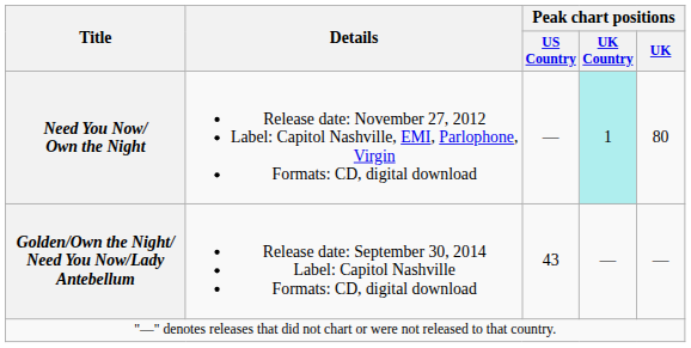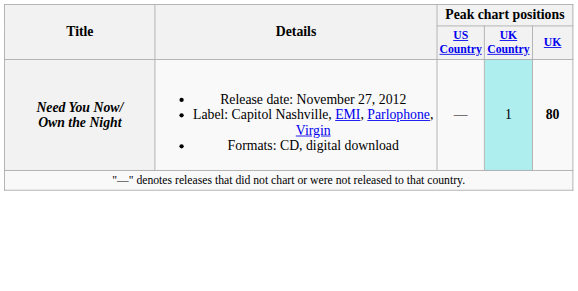 <table class="wikitable plainrowheaders" style="text-align:center;">
 <tr>
 <th scope="col" rowspan="2" style="width:10.5em;">Title</th>
 <th scope="col" rowspan="2" style="width:20em;">Details</th>
 <th colspan="3">Peak chart positions</th>
 </tr>
 <tr>
 <th scope="col" style="width:3em;font-size:85%;"><a href='#'>US Country</a><br></th>
 <th scope="col" style="width:3em;font-size:85%;"><a href='#'>UK Country</a><br></th>
 <th scope="col" style="width:3em;font-size:85%;"><a href='#'>UK</a><br></th>
 </tr>
 <tr>
 <th scope="row"><em>Need You Now/<br>Own the Night</em></th>
 <td><br><ul><li>Release date: November 27, 2012</li><li>Label: Capitol Nashville, <a href='#'>EMI</a>, <a href='#'>Parlophone</a>, <a href='#'>Virgin</a></li><li>Formats: CD, digital download</li></ul></td>
 <td>—</td>
 <td style="background: paleturquoise;">1</td>
-<td>80</td>
-</tr>
-<tr>
-<th scope="row"><em>Golden/Own the Night/<br>Need You Now/Lady Antebellum</em></th>
-<td><br><ul><li>Release date: September 30, 2014</li><li>Label: Capitol Nashville</li><li>Formats: CD, digital download</li></ul></td>
-<td>43</td>
-<td>—</td>
-<td>—</td>
+<td><strong>80</strong></td>
 </tr>
 <tr>
 <td colspan="5" style="font-size:85%">"—" denotes releases that did not chart or were not released to that country.</td>
 </tr>
 </table>
